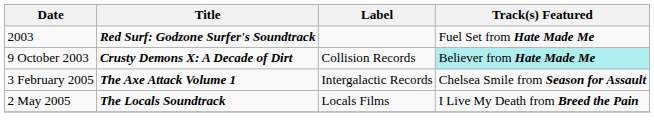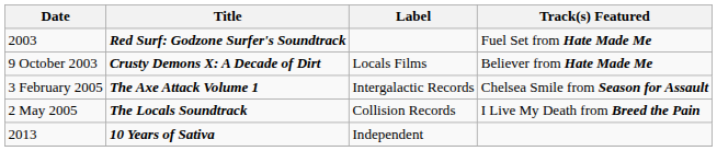 <table class="wikitable" style="font-size: 95%;">
 <tr>
 <th>Date</th>
 <th>Title</th>
 <th>Label</th>
 <th>Track(s) Featured</th>
 </tr>
 <tr>
 <td>2003</td>
 <td><strong><em>Red Surf: Godzone Surfer's Soundtrack</em></strong></td>
 <td></td>
 <td>Fuel Set from <strong><em>Hate Made Me</em></strong></td>
 </tr>
 <tr>
 <td>9 October 2003</td>
 <td><strong><em>Crusty Demons X: A Decade of Dirt</em></strong></td>
-<td>Collision Records</td>
-<td style="background: paleturquoise;">Believer from <strong><em>Hate Made Me</em></strong></td>
+<td>Locals Films</td>
+<td>Believer from <strong><em>Hate Made Me</em></strong></td>
 </tr>
 <tr>
 <td>3 February 2005</td>
 <td><strong><em>The Axe Attack Volume 1</em></strong></td>
 <td>Intergalactic Records</td>
 <td>Chelsea Smile from <strong><em>Season for Assault</em></strong></td>
 </tr>
 <tr>
 <td>2 May 2005</td>
 <td><strong><em>The Locals Soundtrack</em></strong></td>
-<td>Locals Films</td>
+<td>Collision Records</td>
 <td>I Live My Death from <strong><em>Breed the Pain</em></strong></td>
+</tr>
+<tr>
+<td>2013</td>
+<td><strong><em>10 Years of Sativa</em></strong></td>
+<td>Independent</td>
+<td></td>
 </tr>
 <tr>
 </tr>
 </table>
